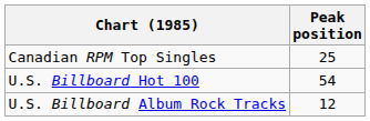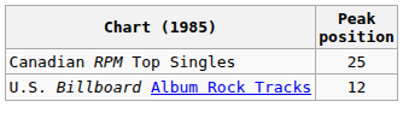 <table class="wikitable sortable">
 <tr>
 <th>Chart (1985)</th>
 <th>Peak<br>position</th>
 </tr>
 <tr>
 <td>Canadian <em>RPM</em> Top Singles</td>
 <td align="center">25</td>
 </tr>
 <tr>
-<td>U.S. <a href='#'><em>Billboard</em> Hot 100</a></td>
-<td align="center">54</td>
-</tr>
-<tr>
 <td>U.S. <em>Billboard</em> <a href='#'>Album Rock Tracks</a></td>
 <td align="center">12</td>
 </tr>
 </table>
